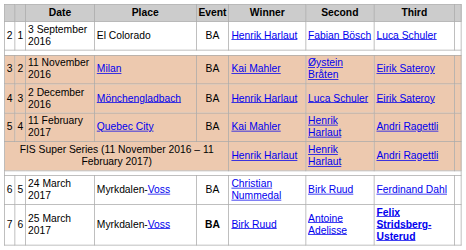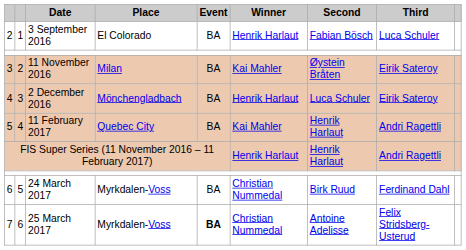 <table class="wikitable plainrowheaders" style="background:#fff; font-size:86%; line-height:16px; border:grey solid 1px; border-collapse:collapse;">
 <tr style="background:#ccc; text-align:center;">
 <th scope="col" style="background:#ccc; width=20 px;"></th>
 <th scope="col" style="background:#ccc; width=30 px;"></th>
 <th scope="col" style="background:#ccc; width:140px;">Date</th>
 <th scope="col" style="background:#ccc; width:180px;">Place</th>
 <th scope="col" style="background:#ccc; width:15px;">Event</th>
 <th scope="col" style="background:#ccc; width:185px;">Winner</th>
 <th scope="col" style="background:#ccc; width:185px;">Second</th>
 <th scope="col" style="background:#ccc; width:185px;">Third</th>
 <th scope="col" style="background:#ccc; width:10px;"></th>
 </tr>
 <tr>
 <td align=center>2</td>
 <td align=center>1</td>
 <td>3 September 2016</td>
 <td> El Colorado</td>
 <td align=center>BA</td>
 <td> <a href='#'>Henrik Harlaut</a></td>
 <td> <a href='#'>Fabian Bösch</a></td>
 <td> <a href='#'>Luca Schuler</a></td>
 <td></td>
 </tr>
 <tr>
 <td colspan=9></td>
 </tr>
 <tr bgcolor=#EDC9AF>
 <td align=center>3</td>
 <td align=center>2</td>
 <td>11 November 2016</td>
 <td> <a href='#'>Milan</a></td>
 <td align=center>BA</td>
 <td> <a href='#'>Kai Mahler</a></td>
 <td> <a href='#'>Øystein Bråten</a></td>
 <td> <a href='#'>Eirik Sateroy</a></td>
 <td></td>
 </tr>
 <tr bgcolor=#EDC9AF>
 <td align=center>4</td>
 <td align=center>3</td>
 <td>2 December 2016</td>
 <td> <a href='#'>Mönchengladbach</a></td>
 <td align=center>BA</td>
 <td> <a href='#'>Henrik Harlaut</a></td>
 <td> <a href='#'>Luca Schuler</a></td>
 <td> <a href='#'>Eirik Sateroy</a></td>
 <td></td>
 </tr>
 <tr bgcolor=#EDC9AF>
 <td align=center>5</td>
 <td align=center>4</td>
 <td>11 February 2017</td>
 <td> <a href='#'>Quebec City</a></td>
 <td align=center>BA</td>
 <td> <a href='#'>Kai Mahler</a></td>
 <td> <a href='#'>Henrik Harlaut</a></td>
 <td> <a href='#'>Andri Ragettli</a></td>
 <td></td>
 </tr>
 <tr bgcolor=#EDC9AF>
 <td colspan=5 align=center>FIS Super Series (11 November 2016 – 11 February 2017)</td>
 <td> <a href='#'>Henrik Harlaut</a></td>
 <td> <a href='#'>Henrik Harlaut</a></td>
 <td> <a href='#'>Andri Ragettli</a></td>
 <td colspan=2></td>
 </tr>
 <tr>
 <td colspan=9></td>
 </tr>
 <tr>
 <td align=center>6</td>
 <td align=center>5</td>
 <td>24 March 2017</td>
 <td> Myrkdalen-<a href='#'>Voss</a></td>
 <td align=center>BA</td>
 <td> <a href='#'>Christian Nummedal</a></td>
 <td> <a href='#'>Birk Ruud</a></td>
 <td> <a href='#'>Ferdinand Dahl</a></td>
 <td></td>
 </tr>
 <tr>
 <td align=center>7</td>
 <td align=center>6</td>
 <td>25 March 2017</td>
 <td> Myrkdalen-<a href='#'>Voss</a></td>
 <td align=center><strong>BA</strong></td>
-<td> <a href='#'>Birk Ruud</a></td>
+<td> <a href='#'>Christian Nummedal</a></td>
 <td> <a href='#'>Antoine Adelisse</a></td>
-<td><strong> <a href='#'>Felix Stridsberg-Usterud</a></strong></td>
+<td> <a href='#'>Felix Stridsberg-Usterud</a></td>
 <td></td>
 </tr>
 </table>
